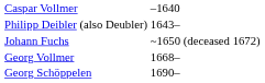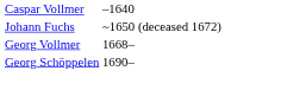 <table>
 <tr>
 <td><a href='#'>Caspar Vollmer</a></td>
 <td>–1640</td>
-</tr>
-<tr>
-<td><a href='#'>Philipp Deibler</a> (also Deubler)</td>
-<td>1643–</td>
 </tr>
 <tr>
 <td><a href='#'>Johann Fuchs</a></td>
 <td>~1650 (deceased 1672)</td>
 </tr>
 <tr>
 <td><a href='#'>Georg Vollmer</a></td>
 <td>1668–</td>
 </tr>
 <tr>
 <td><a href='#'>Georg Schöppelen</a></td>
 <td>1690–</td>
 </tr>
 <tr>
 </tr>
 </table>
